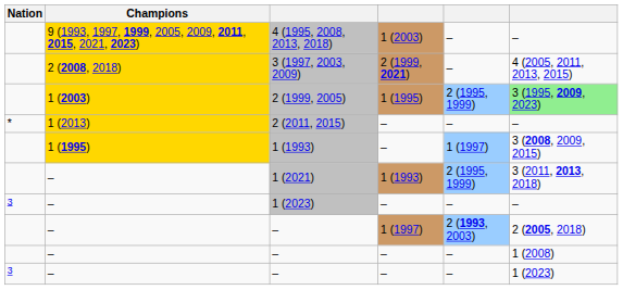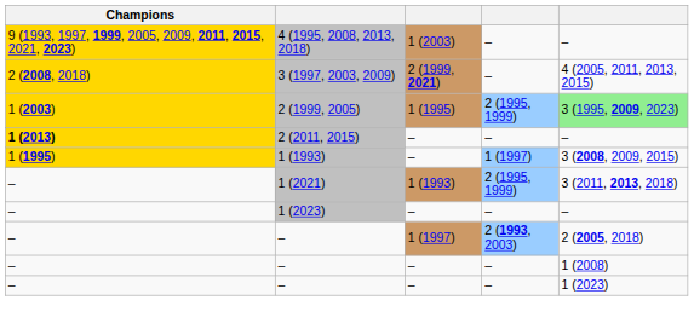 <table class="wikitable">
 <tr>
-<th>Nation</th>
 <th>Champions</th>
 <th></th>
 <th></th>
 <th></th>
 <th></th>
 </tr>
 <tr>
-<td></td>
 <td style="background:gold">9 (<a href='#'>1993</a>, <a href='#'>1997</a>, <strong><a href='#'>1999</a></strong>, <a href='#'>2005</a>, <a href='#'>2009</a>, <strong><a href='#'>2011</a></strong>, <strong><a href='#'>2015</a></strong>, <a href='#'>2021</a>, <strong><a href='#'>2023</a></strong>)</td>
 <td style=background:silver>4 (<a href='#'>1995</a>, <a href='#'>2008</a>, <a href='#'>2013</a>, <a href='#'>2018</a>)</td>
 <td style=background:#cc9966>1 (<a href='#'>2003</a>)</td>
 <td>–</td>
 <td>–</td>
 </tr>
 <tr>
-<td></td>
 <td style=background:gold>2 (<strong><a href='#'>2008</a></strong>, <a href='#'>2018</a>)</td>
 <td style=background:silver>3 (<a href='#'>1997</a>, <a href='#'>2003</a>, <a href='#'>2009</a>)</td>
 <td style=background:#cc9966>2 (<a href='#'>1999</a>, <strong><a href='#'>2021</a></strong>)</td>
 <td>–</td>
 <td>4 (<a href='#'>2005</a>, <a href='#'>2011</a>, <a href='#'>2013</a>, <a href='#'>2015</a>)</td>
 </tr>
 <tr>
-<td></td>
 <td style=background:gold>1 (<strong><a href='#'>2003</a></strong>)</td>
 <td style=background:silver>2 (<a href='#'>1999</a>, <a href='#'>2005</a>)</td>
 <td style=background:#cc9966>1 (<a href='#'>1995</a>)</td>
 <td style=background:#9acdff>2 (<a href='#'>1995</a>, <a href='#'>1999</a>)</td>
 <td style="background: lightgreen;">3 (<a href='#'>1995</a>, <strong><a href='#'>2009</a></strong>, <a href='#'>2023</a>)</td>
 </tr>
 <tr>
-<td>*</td>
-<td style=background:gold>1 (<a href='#'>2013</a>)</td>
+<td style=background:gold><strong>1 (<a href='#'>2013</a>)</strong></td>
 <td style=background:silver>2 (<a href='#'>2011</a>, <a href='#'>2015</a>)</td>
 <td>–</td>
 <td>–</td>
 <td>–</td>
 </tr>
 <tr>
-<td></td>
 <td style=background:gold>1 (<strong><a href='#'>1995</a></strong>)</td>
 <td style=background:silver>1 (<a href='#'>1993</a>)</td>
 <td>–</td>
 <td style=background:#9acdff>1 (<a href='#'>1997</a>)</td>
 <td>3 (<strong><a href='#'>2008</a></strong>, <a href='#'>2009</a>, <a href='#'>2015</a>)</td>
 </tr>
 <tr>
-<td></td>
 <td>–</td>
 <td style=background:silver>1 (<a href='#'>2021</a>)</td>
 <td style=background:#cc9966>1 (<a href='#'>1993</a>)</td>
 <td style=background:#9acdff>2 (<a href='#'>1995</a>, <a href='#'>1999</a>)</td>
 <td>3 (<a href='#'>2011</a>, <strong><a href='#'>2013</a></strong>, <a href='#'>2018</a>)</td>
 </tr>
 <tr>
-<td><sup><a href='#'>3</a></sup></td>
 <td>–</td>
 <td style=background:silver>1 (<a href='#'>2023</a>)</td>
 <td>–</td>
 <td>–</td>
 <td>–</td>
 </tr>
 <tr>
-<td></td>
 <td>–</td>
 <td>–</td>
 <td style=background:#cc9966>1 (<a href='#'>1997</a>)</td>
 <td style=background:#9acdff>2 (<strong><a href='#'>1993</a></strong>, <a href='#'>2003</a>)</td>
 <td>2 (<strong><a href='#'>2005</a></strong>, <a href='#'>2018</a>)</td>
 </tr>
 <tr>
-<td></td>
 <td>–</td>
 <td>–</td>
 <td>–</td>
 <td>–</td>
 <td>1 (<a href='#'>2008</a>)</td>
 </tr>
 <tr>
-<td><sup><a href='#'>3</a></sup></td>
 <td>–</td>
 <td>–</td>
 <td>–</td>
 <td>–</td>
 <td>1 (<a href='#'>2023</a>)</td>
 </tr>
 </table>
